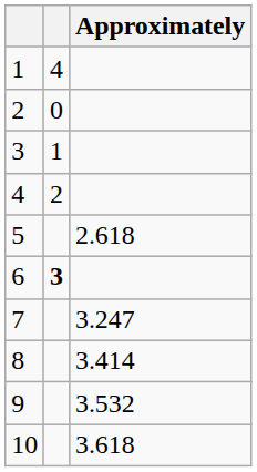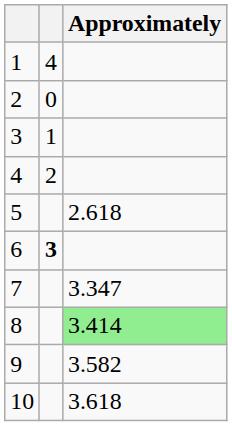 <table class="wikitable">
 <tr>
 <th></th>
 <th></th>
 <th><strong>Approximately</strong></th>
 </tr>
 <tr>
 <td>1</td>
 <td>4</td>
 <td></td>
 </tr>
 <tr>
 <td>2</td>
 <td>0</td>
 <td></td>
 </tr>
 <tr>
 <td>3</td>
 <td>1</td>
 <td></td>
 </tr>
 <tr>
 <td>4</td>
 <td>2</td>
 <td></td>
 </tr>
 <tr>
 <td>5</td>
 <td></td>
 <td>2.618</td>
 </tr>
 <tr>
 <td>6</td>
 <td><strong>3</strong></td>
 <td></td>
 </tr>
 <tr>
 <td>7</td>
 <td></td>
-<td>3.247</td>
+<td>3.347</td>
 </tr>
 <tr>
 <td>8</td>
 <td></td>
-<td>3.414</td>
+<td style="background: lightgreen;">3.414</td>
 </tr>
 <tr>
 <td>9</td>
 <td></td>
-<td>3.532</td>
+<td>3.582</td>
 </tr>
 <tr>
 <td>10</td>
 <td></td>
 <td>3.618</td>
 </tr>
 </table>
